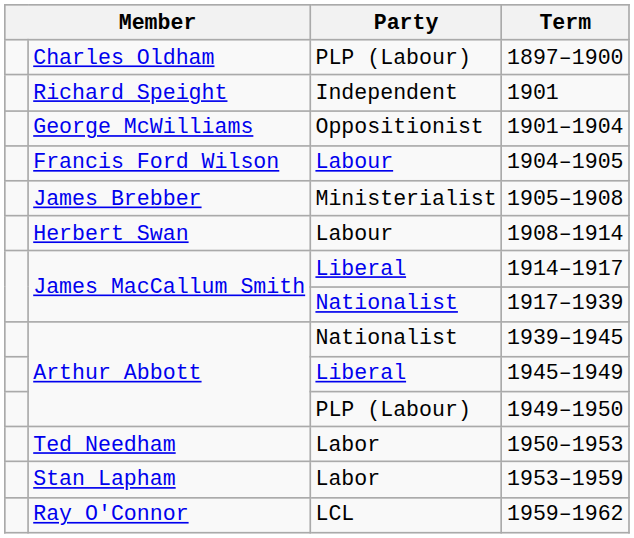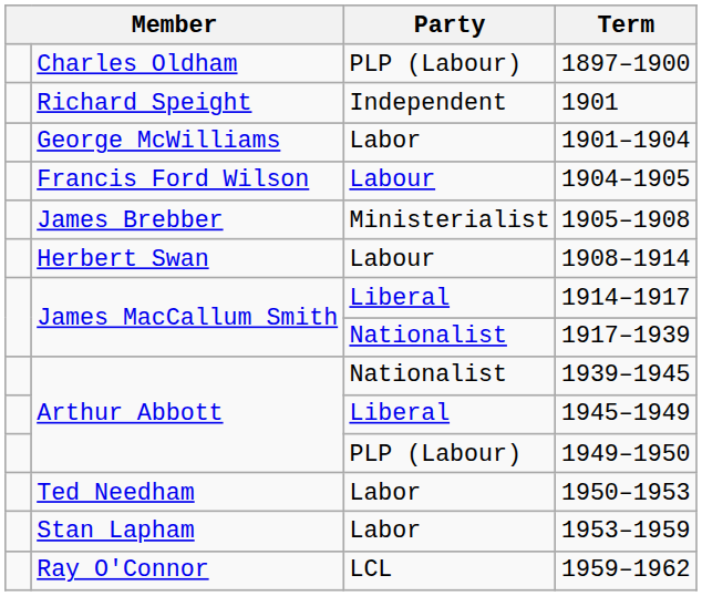 <table class="wikitable">
 <tr>
 <th colspan=2>Member</th>
 <th>Party</th>
 <th>Term</th>
 </tr>
 <tr>
 <td> </td>
 <td><a href='#'>Charles Oldham</a></td>
 <td>PLP (Labour)</td>
 <td>1897–1900</td>
 </tr>
 <tr>
 <td> </td>
 <td><a href='#'>Richard Speight</a></td>
 <td>Independent</td>
 <td>1901</td>
 </tr>
 <tr>
 <td> </td>
 <td><a href='#'>George McWilliams</a></td>
-<td>Oppositionist</td>
+<td>Labor</td>
 <td>1901–1904</td>
 </tr>
 <tr>
 <td> </td>
 <td><a href='#'>Francis Ford Wilson</a></td>
 <td><a href='#'>Labour</a></td>
 <td>1904–1905</td>
 </tr>
 <tr>
 <td> </td>
 <td><a href='#'>James Brebber</a></td>
 <td>Ministerialist</td>
 <td>1905–1908</td>
 </tr>
 <tr>
 <td> </td>
 <td><a href='#'>Herbert Swan</a></td>
 <td>Labour</td>
 <td>1908–1914</td>
 </tr>
 <tr>
 <td rowspan=2 > </td>
 <td rowspan=2><a href='#'>James MacCallum Smith</a></td>
 <td><a href='#'>Liberal</a></td>
 <td>1914–1917</td>
 </tr>
 <tr>
 <td><a href='#'>Nationalist</a></td>
 <td>1917–1939</td>
 </tr>
 <tr>
 <td> </td>
 <td rowspan="3"><a href='#'>Arthur Abbott</a></td>
 <td>Nationalist</td>
 <td>1939–1945</td>
 </tr>
 <tr>
 <td> </td>
 <td><a href='#'>Liberal</a></td>
 <td>1945–1949</td>
 </tr>
 <tr>
 <td> </td>
 <td>PLP (Labour)</td>
 <td>1949–1950</td>
 </tr>
 <tr>
 <td> </td>
 <td><a href='#'>Ted Needham</a></td>
 <td>Labor</td>
 <td>1950–1953</td>
 </tr>
 <tr>
 <td> </td>
 <td><a href='#'>Stan Lapham</a></td>
 <td>Labor</td>
 <td>1953–1959</td>
 </tr>
 <tr>
 <td> </td>
 <td><a href='#'>Ray O'Connor</a></td>
 <td>LCL</td>
 <td>1959–1962</td>
 </tr>
 </table>
